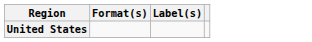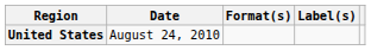 <table class="wikitable sortable plainrowheaders">
 <tr>
 <th scope="col">Region</th>
+<th scope="col">Date</th>
 <th scope="col">Format(s)</th>
 <th scope="col">Label(s)</th>
 <th scope="col"></th>
 </tr>
 <tr>
 <th scope="row">United States</th>
+<td>August 24, 2010</td>
 <td></td>
 <td></td>
 <td style="text-align:center;"></td>
 </tr>
 </table>
